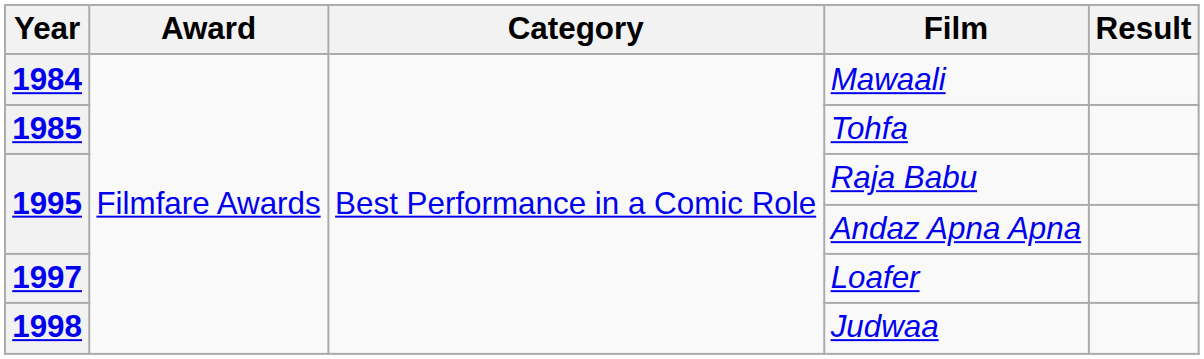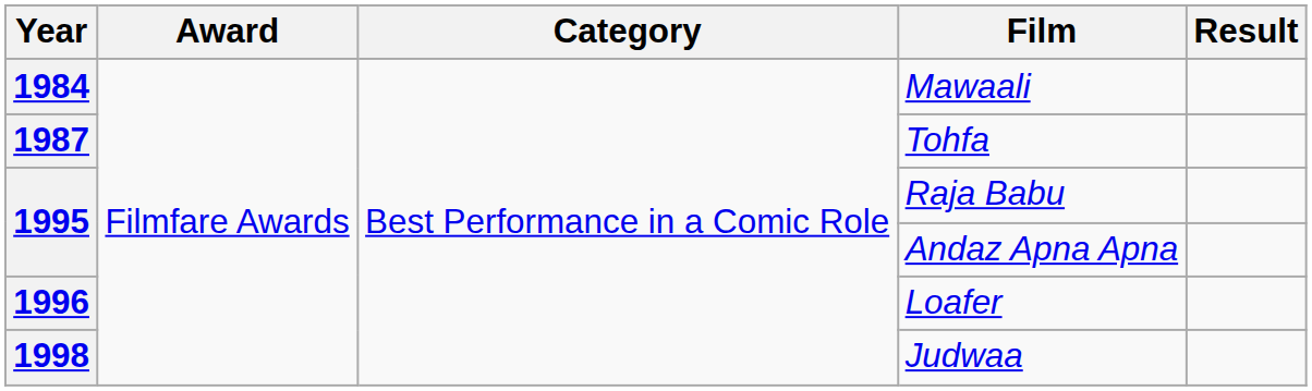 <table class=wikitable>
 <tr>
 <th>Year</th>
 <th>Award</th>
 <th>Category</th>
 <th>Film</th>
 <th>Result</th>
 </tr>
 <tr>
 <th><a href='#'>1984</a></th>
 <td rowspan="6"><a href='#'>Filmfare Awards</a></td>
 <td rowspan="6"><a href='#'>Best Performance in a Comic Role</a></td>
 <td><em><a href='#'>Mawaali</a></em></td>
 <td></td>
 </tr>
 <tr>
-<th><a href='#'>1985</a></th>
+<th><a href='#'>1987</a></th>
 <td><em><a href='#'>Tohfa</a></em></td>
 <td></td>
 </tr>
 <tr>
 <th rowspan="2"><a href='#'>1995</a></th>
 <td><em><a href='#'>Raja Babu</a></em></td>
 <td></td>
 </tr>
 <tr>
 <td><em><a href='#'>Andaz Apna Apna</a></em></td>
 <td></td>
 </tr>
 <tr>
-<th><a href='#'>1997</a></th>
+<th><a href='#'>1996</a></th>
 <td><em><a href='#'>Loafer</a></em></td>
 <td></td>
 </tr>
 <tr>
 <th><a href='#'>1998</a></th>
 <td><em><a href='#'>Judwaa</a></em></td>
 <td></td>
 </tr>
 </table>
